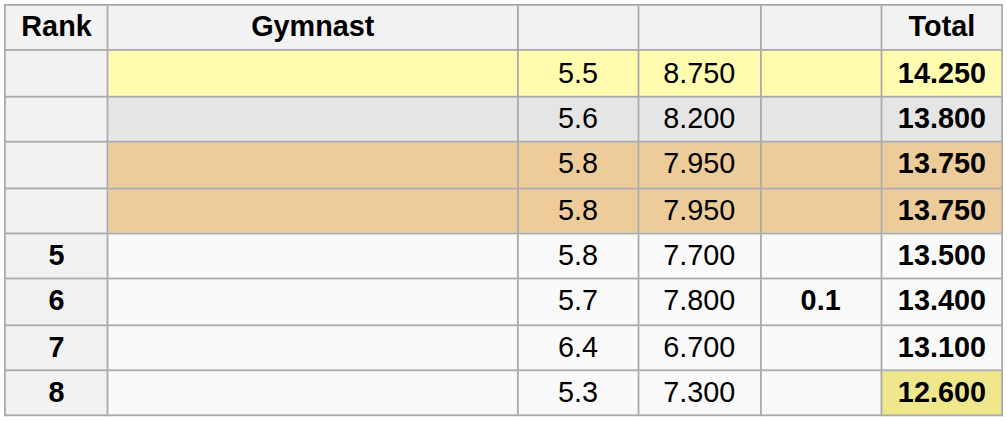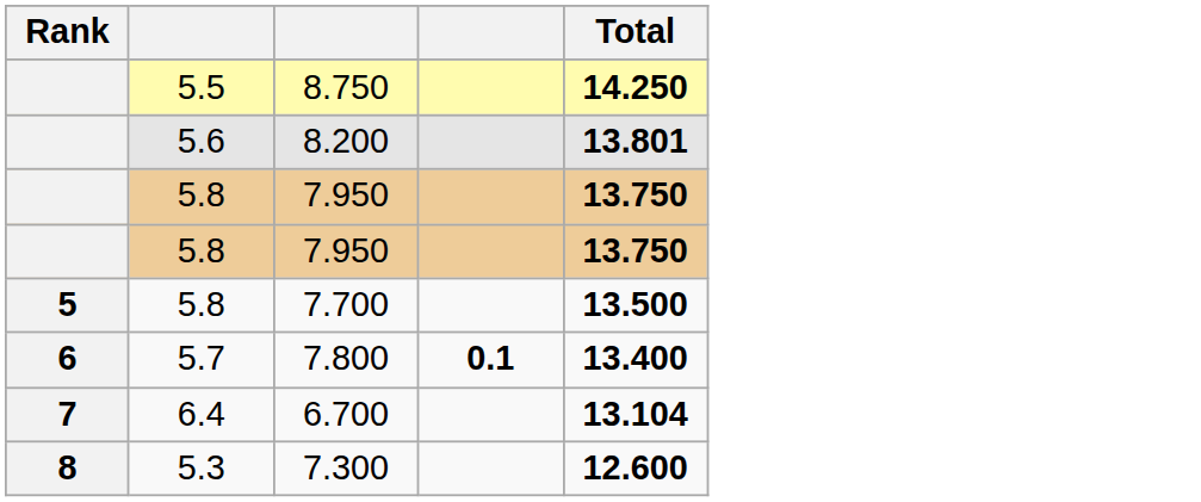 <table class="wikitable sortable" style="text-align:center; font-size:100%">
 <tr>
 <th scope="col" style="width:50px;">Rank</th>
-<th scope="col" style="width:220px;">Gymnast</th>
 <th scope="col" style="width:60px;"></th>
 <th scope="col" style="width:60px;"></th>
 <th scope="col" style="width:60px;"></th>
 <th scope="col" style="width:60px;">Total</th>
 </tr>
 <tr style="background:#fffcaf;">
 <th scope=row style="text-align:center"></th>
-<td style="text-align:left;"></td>
 <td>5.5</td>
 <td>8.750</td>
 <td></td>
 <td><strong>14.250</strong></td>
 </tr>
 <tr style="background:#e5e5e5;">
 <th scope=row style="text-align:center"></th>
-<td style="text-align:left;"></td>
 <td>5.6</td>
 <td>8.200</td>
 <td></td>
-<td><strong>13.800</strong></td>
+<td><strong>13.801</strong></td>
 </tr>
 <tr style="background:#ec9;">
 <th scope=row style="text-align:center"></th>
-<td style="text-align:left;"></td>
 <td>5.8</td>
 <td>7.950</td>
 <td></td>
 <td><strong>13.750</strong></td>
 </tr>
 <tr style="background:#ec9;">
 <th scope=row style="text-align:center"></th>
-<td style="text-align:left;"></td>
 <td>5.8</td>
 <td>7.950</td>
 <td></td>
 <td><strong>13.750</strong></td>
 </tr>
 <tr>
 <th scope=row style="text-align:center">5</th>
-<td style="text-align:left;"></td>
 <td>5.8</td>
 <td>7.700</td>
 <td></td>
 <td><strong>13.500</strong></td>
 </tr>
 <tr>
 <th scope=row style="text-align:center">6</th>
-<td style="text-align:left;"></td>
 <td>5.7</td>
 <td>7.800</td>
 <td><strong>0.1</strong></td>
 <td><strong>13.400</strong></td>
 </tr>
 <tr>
 <th scope=row style="text-align:center">7</th>
-<td style="text-align:left;"></td>
 <td>6.4</td>
 <td>6.700</td>
 <td></td>
-<td><strong>13.100</strong></td>
+<td><strong>13.104</strong></td>
 </tr>
 <tr>
 <th scope=row style="text-align:center">8</th>
-<td style="text-align:left;"></td>
 <td>5.3</td>
 <td>7.300</td>
 <td></td>
-<td style="background: khaki;"><strong>12.600</strong></td>
+<td><strong>12.600</strong></td>
 </tr>
 </table>
